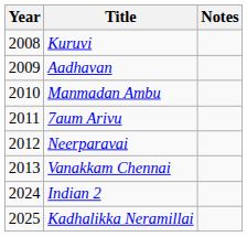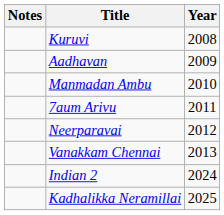 <table class="wikitable sortable">
 <tr>
+<th scope="col" class="unsortable">Notes</th>
+<th scope="col">Title</th>
 <th scope="col">Year</th>
-<th scope="col">Title</th>
-<th scope="col" class="unsortable">Notes</th>
 </tr>
 <tr>
+<td></td>
+<td><em><a href='#'>Kuruvi</a></em></td>
 <td style="text-align: center;">2008</td>
-<td><em><a href='#'>Kuruvi</a></em></td>
-<td></td>
 </tr>
 <tr>
+<td></td>
+<td><em><a href='#'>Aadhavan</a></em></td>
 <td style="text-align: center;">2009</td>
-<td><em><a href='#'>Aadhavan</a></em></td>
-<td></td>
 </tr>
 <tr>
+<td></td>
+<td><em><a href='#'>Manmadan Ambu</a></em></td>
 <td style="text-align: center;">2010</td>
-<td><em><a href='#'>Manmadan Ambu</a></em></td>
-<td></td>
 </tr>
 <tr>
+<td></td>
+<td><em><a href='#'>7aum Arivu</a></em></td>
 <td style="text-align: center;">2011</td>
-<td><em><a href='#'>7aum Arivu</a></em></td>
-<td></td>
 </tr>
 <tr>
+<td></td>
+<td><em><a href='#'>Neerparavai</a></em></td>
 <td style="text-align: center;">2012</td>
-<td><em><a href='#'>Neerparavai</a></em></td>
-<td></td>
 </tr>
 <tr>
+<td></td>
+<td><em><a href='#'>Vanakkam Chennai</a></em></td>
 <td style="text-align: center;">2013</td>
-<td><em><a href='#'>Vanakkam Chennai</a></em></td>
-<td></td>
 </tr>
 <tr>
+<td></td>
+<td><em><a href='#'>Indian 2</a></em></td>
 <td style="text-align: center;">2024</td>
-<td><em><a href='#'>Indian 2</a></em></td>
-<td></td>
 </tr>
 <tr>
+<td></td>
+<td><em><a href='#'>Kadhalikka Neramillai</a></em></td>
 <td style="text-align: center;">2025</td>
-<td><em><a href='#'>Kadhalikka Neramillai</a></em></td>
-<td></td>
 </tr>
 </table>
